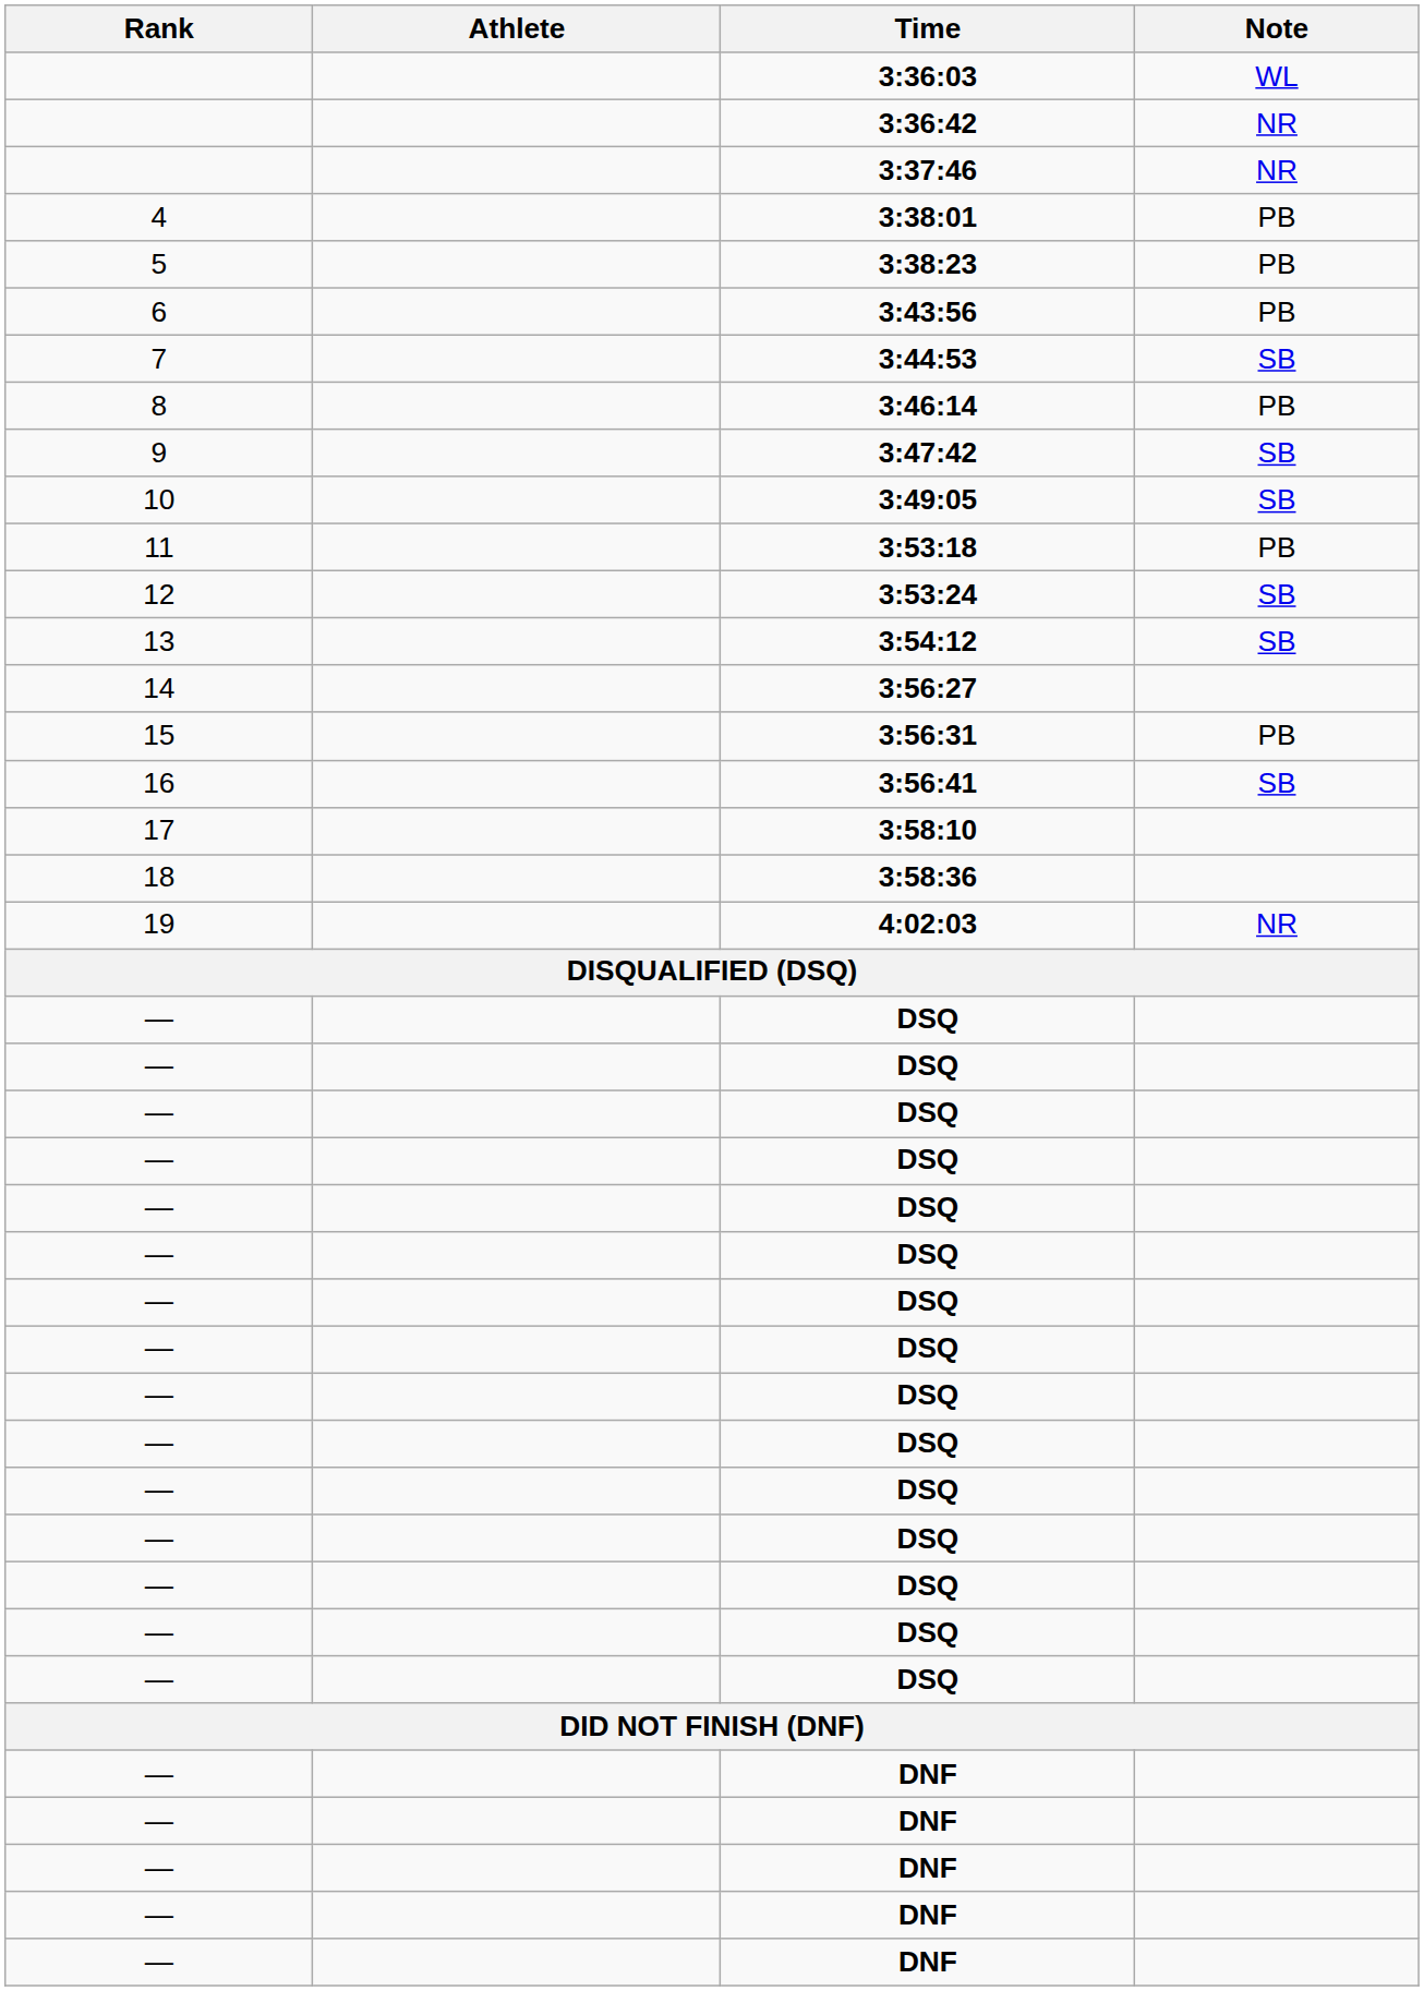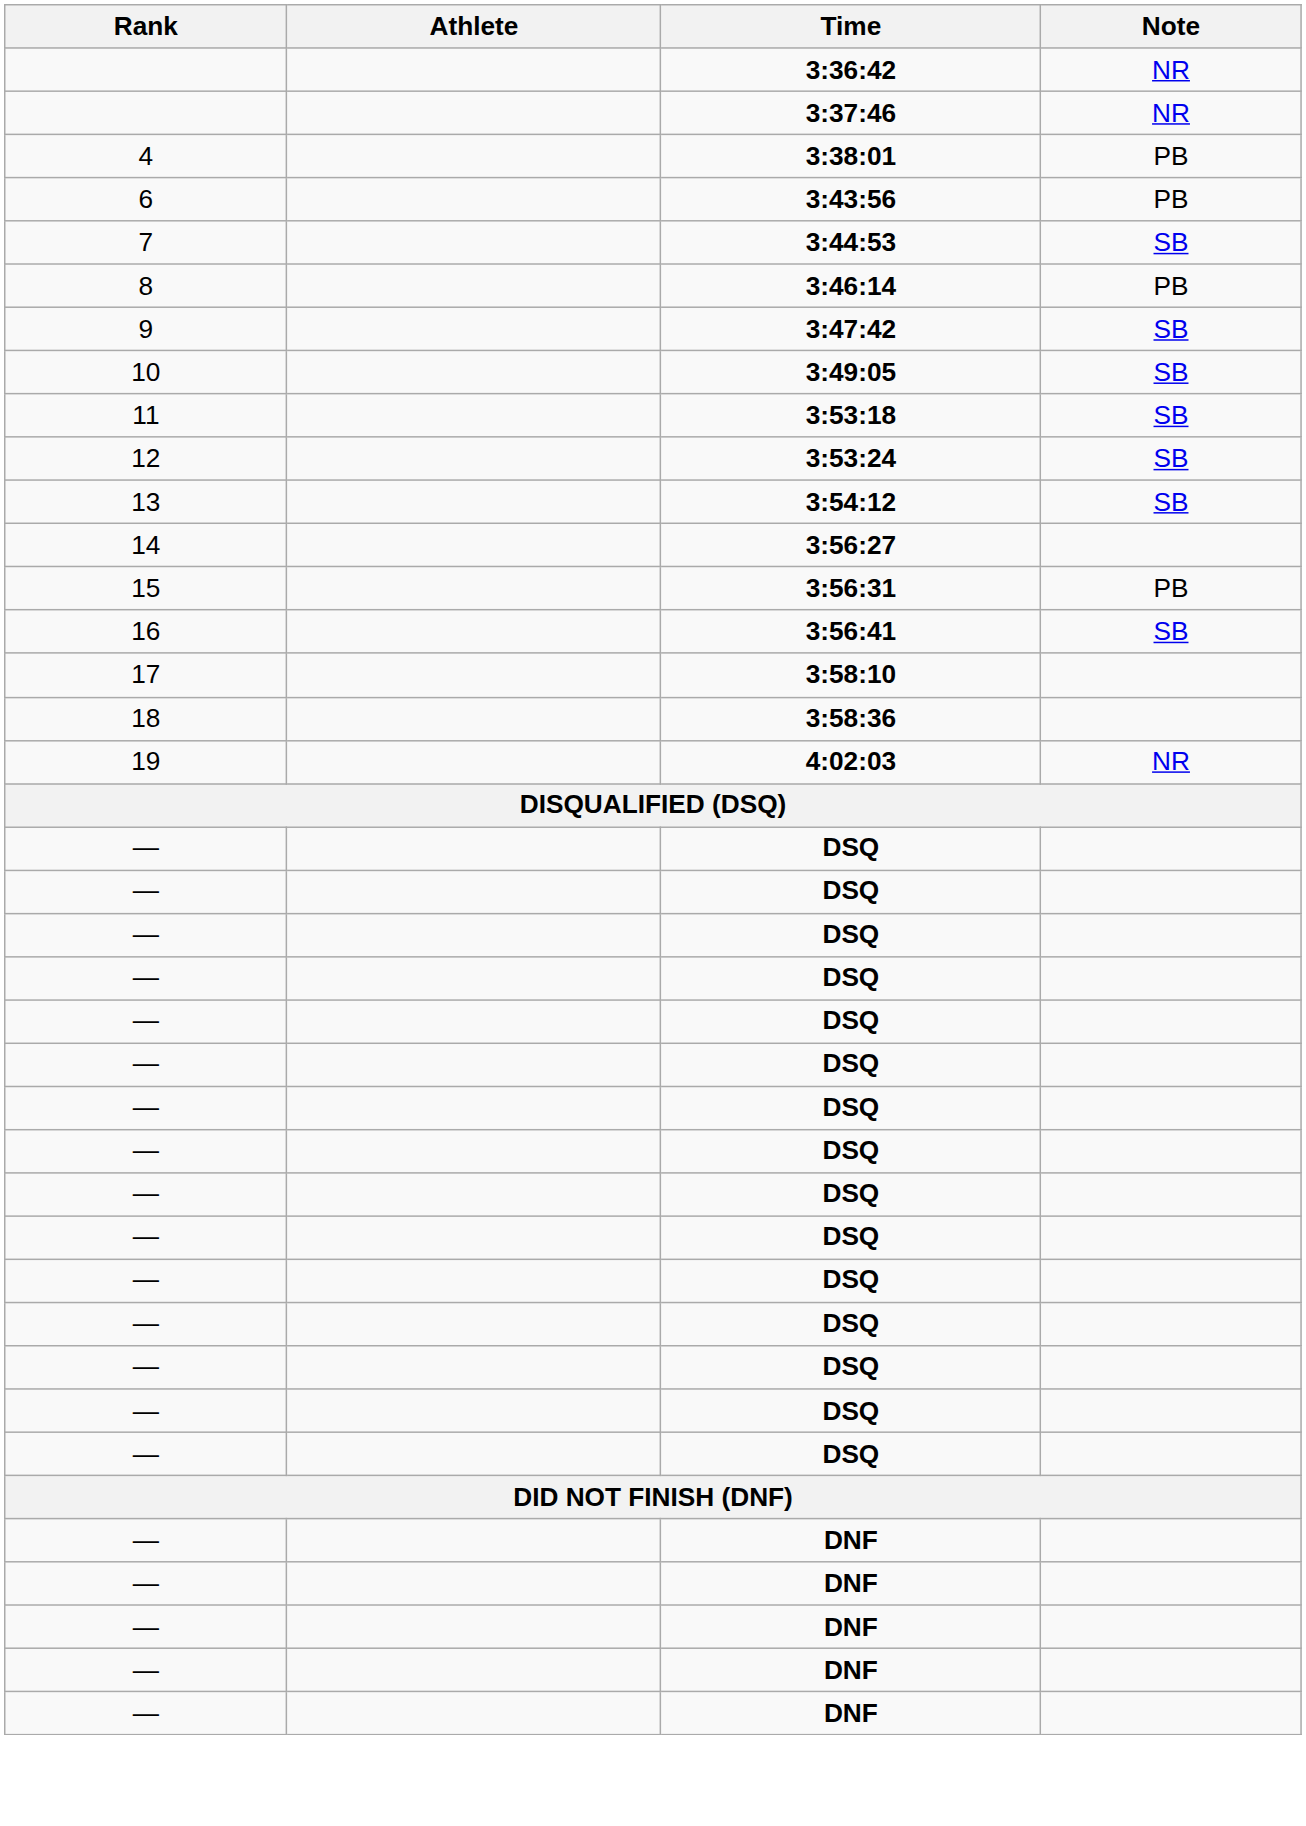 <table class="wikitable" style=" text-align:center; font-size:110%;" width="55%">
 <tr>
 <th>Rank</th>
 <th>Athlete</th>
 <th>Time</th>
 <th>Note</th>
-</tr>
-<tr>
-<td></td>
-<td align=left></td>
-<td><strong>3:36:03</strong></td>
-<td><a href='#'>WL</a></td>
 </tr>
 <tr>
 <td></td>
 <td align=left></td>
 <td><strong>3:36:42</strong></td>
 <td><a href='#'>NR</a></td>
 </tr>
 <tr>
 <td></td>
 <td align=left></td>
 <td><strong>3:37:46</strong></td>
 <td><a href='#'>NR</a></td>
 </tr>
 <tr>
 <td>4</td>
 <td align=left></td>
 <td><strong>3:38:01</strong></td>
-<td>PB</td>
-</tr>
-<tr>
-<td>5</td>
-<td align=left></td>
-<td><strong>3:38:23</strong></td>
 <td>PB</td>
 </tr>
 <tr>
 <td>6</td>
 <td align=left></td>
 <td><strong>3:43:56</strong></td>
 <td>PB</td>
 </tr>
 <tr>
 <td>7</td>
 <td align=left></td>
 <td><strong>3:44:53</strong></td>
 <td><a href='#'>SB</a></td>
 </tr>
 <tr>
 <td>8</td>
 <td align=left></td>
 <td><strong>3:46:14</strong></td>
 <td>PB</td>
 </tr>
 <tr>
 <td>9</td>
 <td align=left></td>
 <td><strong>3:47:42</strong></td>
 <td><a href='#'>SB</a></td>
 </tr>
 <tr>
 <td>10</td>
 <td align=left></td>
 <td><strong>3:49:05</strong></td>
 <td><a href='#'>SB</a></td>
 </tr>
 <tr>
 <td>11</td>
 <td align=left></td>
 <td><strong>3:53:18</strong></td>
-<td>PB</td>
+<td><a href='#'>SB</a></td>
 </tr>
 <tr>
 <td>12</td>
 <td align=left></td>
 <td><strong>3:53:24</strong></td>
 <td><a href='#'>SB</a></td>
 </tr>
 <tr>
 <td>13</td>
 <td align=left></td>
 <td><strong>3:54:12</strong></td>
 <td><a href='#'>SB</a></td>
 </tr>
 <tr>
 <td>14</td>
 <td align=left></td>
 <td><strong>3:56:27</strong></td>
 <td></td>
 </tr>
 <tr>
 <td>15</td>
 <td align=left></td>
 <td><strong>3:56:31</strong></td>
 <td>PB</td>
 </tr>
 <tr>
 <td>16</td>
 <td align=left></td>
 <td><strong>3:56:41</strong></td>
 <td><a href='#'>SB</a></td>
 </tr>
 <tr>
 <td>17</td>
 <td align=left></td>
 <td><strong>3:58:10</strong></td>
 <td></td>
 </tr>
 <tr>
 <td>18</td>
 <td align=left></td>
 <td><strong>3:58:36</strong></td>
 <td></td>
 </tr>
 <tr>
 <td>19</td>
 <td align=left></td>
 <td><strong>4:02:03</strong></td>
 <td><a href='#'>NR</a></td>
 </tr>
 <tr>
 <th colspan="4">DISQUALIFIED (DSQ)</th>
 </tr>
 <tr>
 <td>—</td>
 <td align=left></td>
 <td><strong>DSQ</strong></td>
 <td></td>
 </tr>
 <tr>
 <td>—</td>
 <td align=left></td>
 <td><strong>DSQ</strong></td>
 <td></td>
 </tr>
 <tr>
 <td>—</td>
 <td align=left></td>
 <td><strong>DSQ</strong></td>
 <td></td>
 </tr>
 <tr>
 <td>—</td>
 <td align=left></td>
 <td><strong>DSQ</strong></td>
 <td></td>
 </tr>
 <tr>
 <td>—</td>
 <td align=left></td>
 <td><strong>DSQ</strong></td>
 <td></td>
 </tr>
 <tr>
 <td>—</td>
 <td align=left></td>
 <td><strong>DSQ</strong></td>
 <td></td>
 </tr>
 <tr>
 <td>—</td>
 <td align=left></td>
 <td><strong>DSQ</strong></td>
 <td></td>
 </tr>
 <tr>
 <td>—</td>
 <td align=left></td>
 <td><strong>DSQ</strong></td>
 <td></td>
 </tr>
 <tr>
 <td>—</td>
 <td align=left></td>
 <td><strong>DSQ</strong></td>
 <td></td>
 </tr>
 <tr>
 <td>—</td>
 <td align=left></td>
 <td><strong>DSQ</strong></td>
 <td></td>
 </tr>
 <tr>
 <td>—</td>
 <td align=left></td>
 <td><strong>DSQ</strong></td>
 <td></td>
 </tr>
 <tr>
 <td>—</td>
 <td align=left></td>
 <td><strong>DSQ</strong></td>
 <td></td>
 </tr>
 <tr>
 <td>—</td>
 <td align=left></td>
 <td><strong>DSQ</strong></td>
 <td></td>
 </tr>
 <tr>
 <td>—</td>
 <td align=left></td>
 <td><strong>DSQ</strong></td>
 <td></td>
 </tr>
 <tr>
 <td>—</td>
 <td align=left></td>
 <td><strong>DSQ </strong></td>
 <td></td>
 </tr>
 <tr>
 <th colspan="4">DID NOT FINISH (DNF)</th>
 </tr>
 <tr>
 <td>—</td>
 <td align=left></td>
 <td><strong>DNF </strong></td>
 <td></td>
 </tr>
 <tr>
 <td>—</td>
 <td align=left></td>
 <td><strong>DNF </strong></td>
 <td></td>
 </tr>
 <tr>
 <td>—</td>
 <td align=left></td>
 <td><strong>DNF </strong></td>
 <td></td>
 </tr>
 <tr>
 <td>—</td>
 <td align=left></td>
 <td><strong>DNF </strong></td>
 <td></td>
 </tr>
 <tr>
 <td>—</td>
 <td align=left></td>
 <td><strong>DNF </strong></td>
 <td></td>
 </tr>
 </table>
